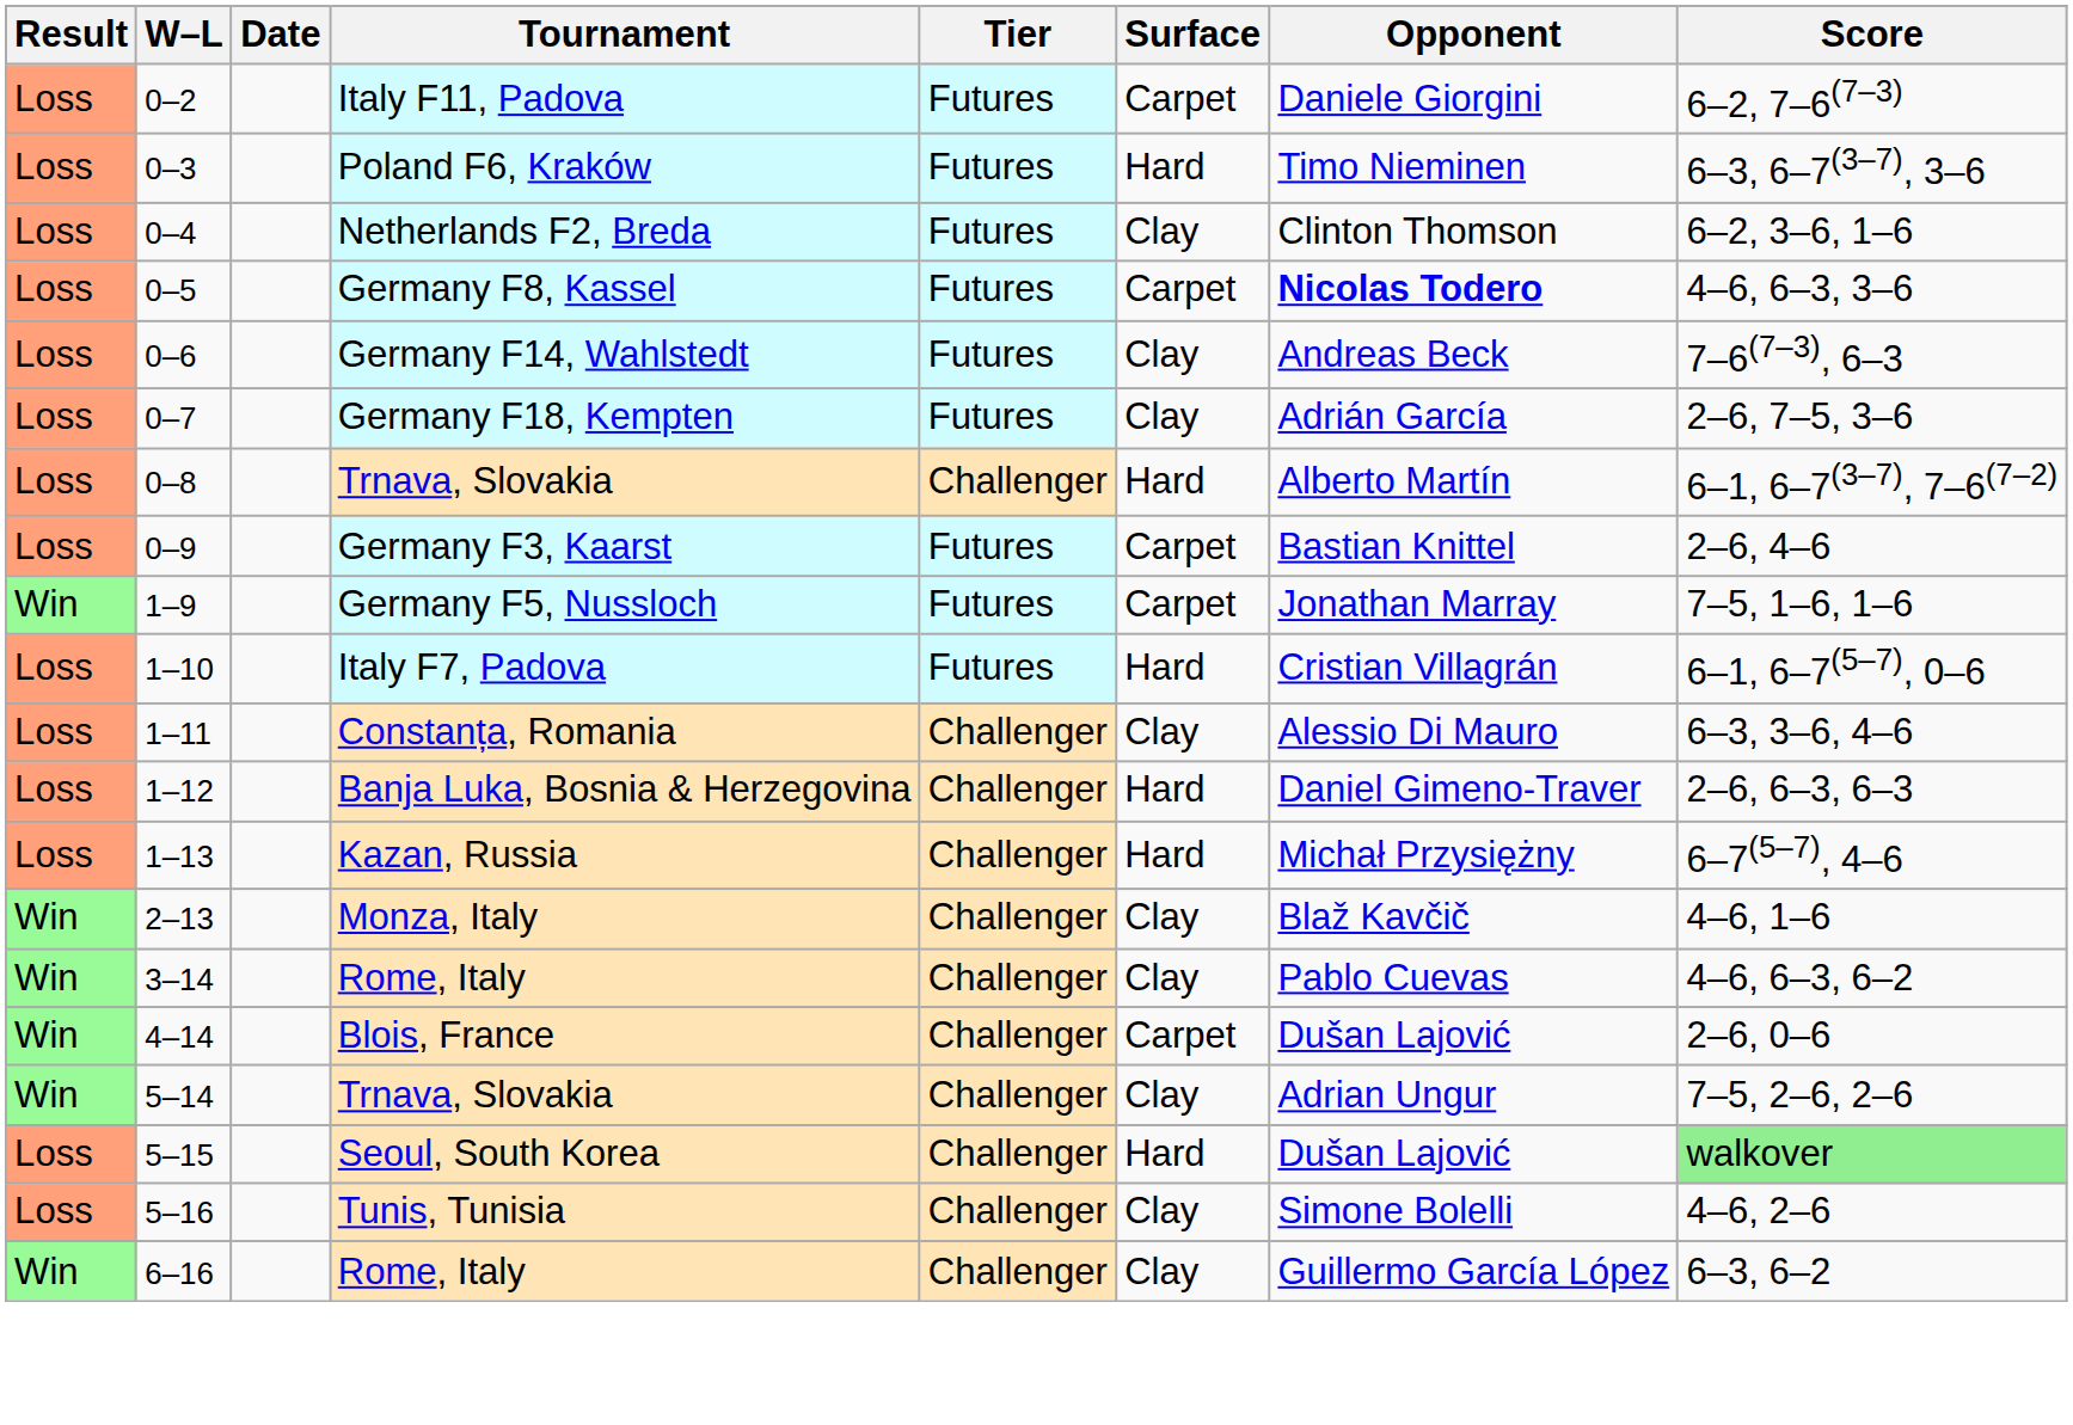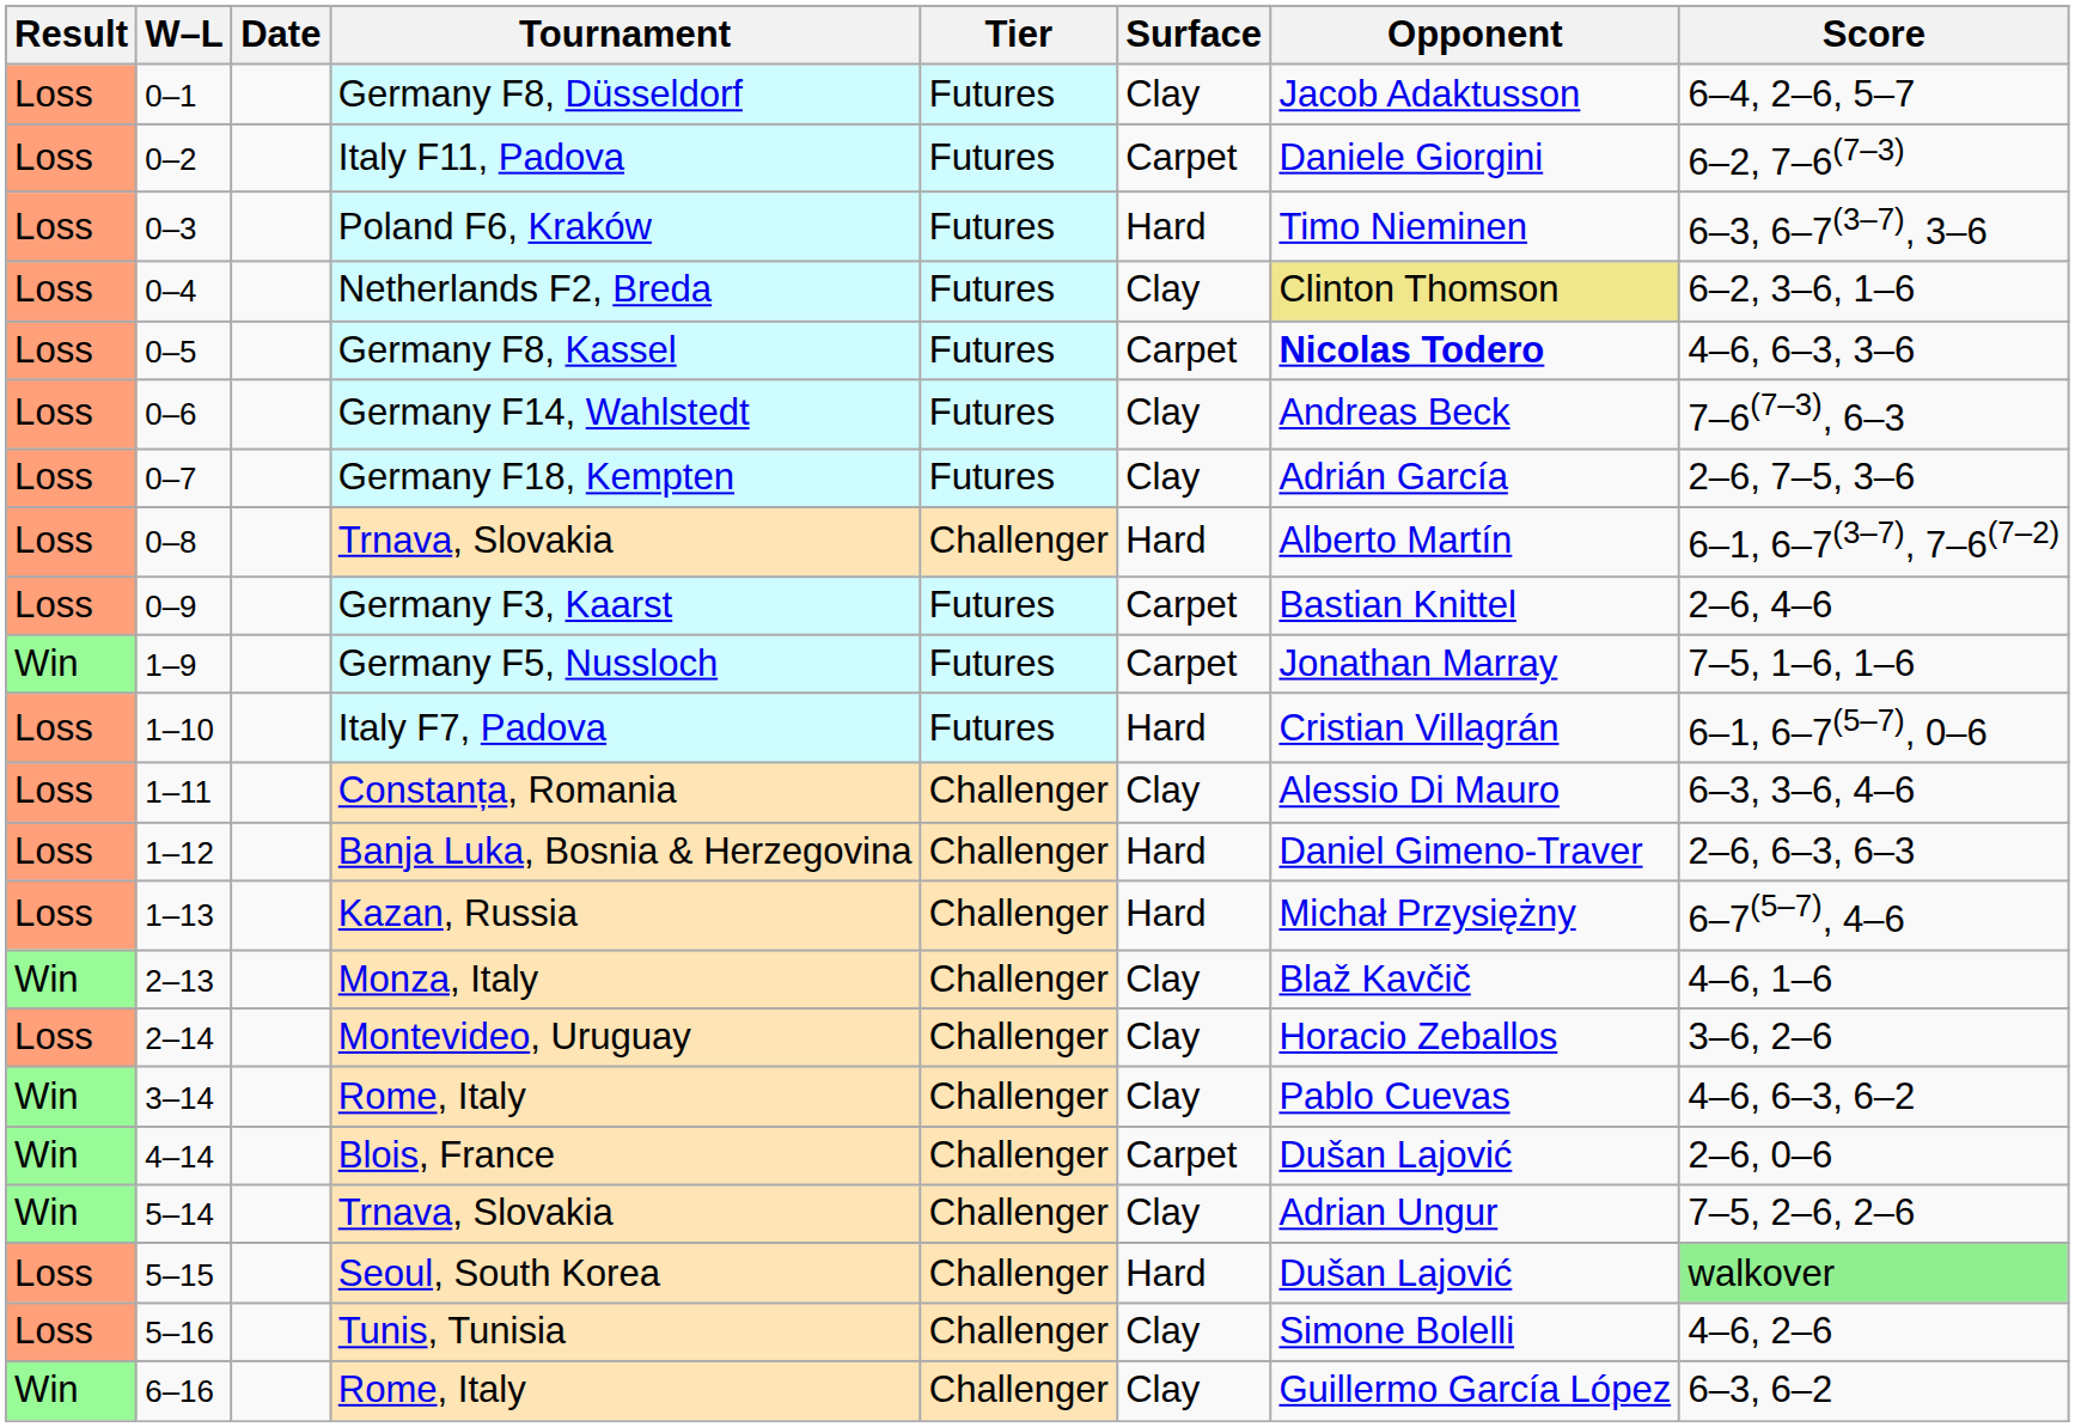 <table class="sortable wikitable">
 <tr>
 <th>Result</th>
 <th class="unsortable">W–L</th>
 <th>Date</th>
 <th>Tournament</th>
 <th>Tier</th>
 <th>Surface</th>
 <th>Opponent</th>
 <th class="unsortable">Score</th>
+</tr>
+<tr>
+<td style="background:#ffa07a;">Loss</td>
+<td><small>0–1</small></td>
+<td></td>
+<td style="background:#cffcff;">Germany F8, <a href='#'>Düsseldorf</a></td>
+<td style="background:#cffcff;">Futures</td>
+<td>Clay</td>
+<td> <a href='#'>Jacob Adaktusson</a></td>
+<td>6–4, 2–6, 5–7</td>
 </tr>
 <tr>
 <td style="background:#ffa07a;">Loss</td>
 <td><small>0–2</small></td>
 <td></td>
 <td style="background:#cffcff;">Italy F11, <a href='#'>Padova</a></td>
 <td style="background:#cffcff;">Futures</td>
 <td>Carpet</td>
 <td> <a href='#'>Daniele Giorgini</a></td>
 <td>6–2, 7–6<sup>(7–3)</sup></td>
 </tr>
 <tr>
 <td style="background:#ffa07a;">Loss</td>
 <td><small>0–3</small></td>
 <td></td>
 <td style="background:#cffcff;">Poland F6, <a href='#'>Kraków</a></td>
 <td style="background:#cffcff;">Futures</td>
 <td>Hard</td>
 <td> <a href='#'>Timo Nieminen</a></td>
 <td>6–3, 6–7<sup>(3–7)</sup>, 3–6</td>
 </tr>
 <tr>
 <td style="background:#ffa07a;">Loss</td>
 <td><small>0–4</small></td>
 <td></td>
 <td style="background:#cffcff;">Netherlands F2, <a href='#'>Breda</a></td>
 <td style="background:#cffcff;">Futures</td>
 <td>Clay</td>
-<td> Clinton Thomson</td>
+<td style="background: khaki;"> Clinton Thomson</td>
 <td>6–2, 3–6, 1–6</td>
 </tr>
 <tr>
 <td style="background:#ffa07a;">Loss</td>
 <td><small>0–5</small></td>
 <td></td>
 <td style="background:#cffcff;">Germany F8, <a href='#'>Kassel</a></td>
 <td style="background:#cffcff;">Futures</td>
 <td>Carpet</td>
 <td><strong> <a href='#'>Nicolas Todero</a></strong></td>
 <td>4–6, 6–3, 3–6</td>
 </tr>
 <tr>
 <td style="background:#ffa07a;">Loss</td>
 <td><small>0–6</small></td>
 <td></td>
 <td style="background:#cffcff;">Germany F14, <a href='#'>Wahlstedt</a></td>
 <td style="background:#cffcff;">Futures</td>
 <td>Clay</td>
 <td> <a href='#'>Andreas Beck</a></td>
 <td>7–6<sup>(7–3)</sup>, 6–3</td>
 </tr>
 <tr>
 <td style="background:#ffa07a;">Loss</td>
 <td><small>0–7</small></td>
 <td></td>
 <td style="background:#cffcff;">Germany F18, <a href='#'>Kempten</a></td>
 <td style="background:#cffcff;">Futures</td>
 <td>Clay</td>
 <td> <a href='#'>Adrián García</a></td>
 <td>2–6, 7–5, 3–6</td>
 </tr>
 <tr>
 <td style="background:#ffa07a;">Loss</td>
 <td><small>0–8</small></td>
 <td></td>
 <td style="background:moccasin;"><a href='#'>Trnava</a>, Slovakia</td>
 <td style="background:moccasin;">Challenger</td>
 <td>Hard</td>
 <td> <a href='#'>Alberto Martín</a></td>
 <td>6–1, 6–7<sup>(3–7)</sup>, 7–6<sup>(7–2)</sup></td>
 </tr>
 <tr>
 <td style="background:#ffa07a;">Loss</td>
 <td><small>0–9</small></td>
 <td></td>
 <td style="background:#cffcff;">Germany F3, <a href='#'>Kaarst</a></td>
 <td style="background:#cffcff;">Futures</td>
 <td>Carpet</td>
 <td> <a href='#'>Bastian Knittel</a></td>
 <td>2–6, 4–6</td>
 </tr>
 <tr>
 <td style="background:#98fb98;">Win</td>
 <td><small>1–9</small></td>
 <td></td>
 <td style="background:#cffcff;">Germany F5, <a href='#'>Nussloch</a></td>
 <td style="background:#cffcff;">Futures</td>
 <td>Carpet</td>
 <td> <a href='#'>Jonathan Marray</a></td>
 <td>7–5, 1–6, 1–6</td>
 </tr>
 <tr>
 <td style="background:#ffa07a;">Loss</td>
 <td><small>1–10</small></td>
 <td></td>
 <td style="background:#cffcff;">Italy F7, <a href='#'>Padova</a></td>
 <td style="background:#cffcff;">Futures</td>
 <td>Hard</td>
 <td> <a href='#'>Cristian Villagrán</a></td>
 <td>6–1, 6–7<sup>(5–7)</sup>, 0–6</td>
 </tr>
 <tr>
 <td style="background:#ffa07a;">Loss</td>
 <td><small>1–11</small></td>
 <td></td>
 <td style="background:moccasin;"><a href='#'>Constanța</a>, Romania</td>
 <td style="background:moccasin;">Challenger</td>
 <td>Clay</td>
 <td> <a href='#'>Alessio Di Mauro</a></td>
 <td>6–3, 3–6, 4–6</td>
 </tr>
 <tr>
 <td style="background:#ffa07a;">Loss</td>
 <td><small>1–12</small></td>
 <td></td>
 <td style="background:moccasin;"><a href='#'>Banja Luka</a>, Bosnia & Herzegovina</td>
 <td style="background:moccasin;">Challenger</td>
 <td>Hard</td>
 <td> <a href='#'>Daniel Gimeno-Traver</a></td>
 <td>2–6, 6–3, 6–3</td>
 </tr>
 <tr>
 <td style="background:#ffa07a;">Loss</td>
 <td><small>1–13</small></td>
 <td></td>
 <td style="background:moccasin;"><a href='#'>Kazan</a>, Russia</td>
 <td style="background:moccasin;">Challenger</td>
 <td>Hard</td>
 <td> <a href='#'>Michał Przysiężny</a></td>
 <td>6–7<sup>(5–7)</sup>, 4–6</td>
 </tr>
 <tr>
 <td style="background:#98fb98;">Win</td>
 <td><small>2–13</small></td>
 <td></td>
 <td style="background:moccasin;"><a href='#'>Monza</a>, Italy</td>
 <td style="background:moccasin;">Challenger</td>
 <td>Clay</td>
 <td> <a href='#'>Blaž Kavčič</a></td>
 <td>4–6, 1–6</td>
 </tr>
 <tr>
+<td style="background:#ffa07a;">Loss</td>
+<td><small>2–14</small></td>
+<td></td>
+<td style="background:moccasin;"><a href='#'>Montevideo</a>, Uruguay</td>
+<td style="background:moccasin;">Challenger</td>
+<td>Clay</td>
+<td> <a href='#'>Horacio Zeballos</a></td>
+<td>3–6, 2–6</td>
+</tr>
+<tr>
 <td style="background:#98fb98;">Win</td>
 <td><small>3–14</small></td>
 <td></td>
 <td style="background:moccasin;"><a href='#'>Rome</a>, Italy</td>
 <td style="background:moccasin;">Challenger</td>
 <td>Clay</td>
 <td> <a href='#'>Pablo Cuevas</a></td>
 <td>4–6, 6–3, 6–2</td>
 </tr>
 <tr>
 <td style="background:#98fb98;">Win</td>
 <td><small>4–14</small></td>
 <td></td>
 <td style="background:moccasin;"><a href='#'>Blois</a>, France</td>
 <td style="background:moccasin;">Challenger</td>
 <td>Carpet</td>
 <td> <a href='#'>Dušan Lajović</a></td>
 <td>2–6, 0–6</td>
 </tr>
 <tr>
 <td style="background:#98fb98;">Win</td>
 <td><small>5–14</small></td>
 <td></td>
 <td style="background:moccasin;"><a href='#'>Trnava</a>, Slovakia</td>
 <td style="background:moccasin;">Challenger</td>
 <td>Clay</td>
 <td> <a href='#'>Adrian Ungur</a></td>
 <td>7–5, 2–6, 2–6</td>
 </tr>
 <tr>
 <td style="background:#ffa07a;">Loss</td>
 <td><small>5–15</small></td>
 <td></td>
 <td style="background:moccasin;"><a href='#'>Seoul</a>, South Korea</td>
 <td style="background:moccasin;">Challenger</td>
 <td>Hard</td>
 <td> <a href='#'>Dušan Lajović</a></td>
 <td style="background: lightgreen;">walkover</td>
 </tr>
 <tr>
 <td style="background:#ffa07a;">Loss</td>
 <td><small>5–16</small></td>
 <td></td>
 <td style="background:moccasin;"><a href='#'>Tunis</a>, Tunisia</td>
 <td style="background:moccasin;">Challenger</td>
 <td>Clay</td>
 <td> <a href='#'>Simone Bolelli</a></td>
 <td>4–6, 2–6</td>
 </tr>
 <tr>
 <td style="background:#98fb98;">Win</td>
 <td><small>6–16</small></td>
 <td></td>
 <td style="background:moccasin;"><a href='#'>Rome</a>, Italy</td>
 <td style="background:moccasin;">Challenger</td>
 <td>Clay</td>
 <td> <a href='#'>Guillermo García López</a></td>
 <td>6–3, 6–2</td>
 </tr>
 </table>
